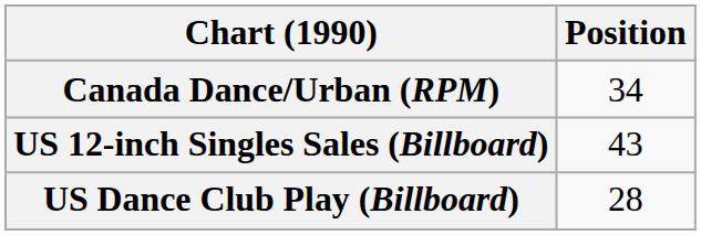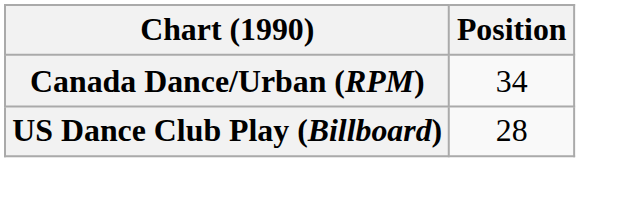 <table class="wikitable sortable plainrowheaders" style="text-align:center">
 <tr>
 <th>Chart (1990)</th>
 <th>Position</th>
 </tr>
 <tr>
 <th scope="row">Canada Dance/Urban (<em>RPM</em>)</th>
 <td>34</td>
 </tr>
 <tr>
-<th scope="row">US 12-inch Singles Sales (<em>Billboard</em>)</th>
-<td>43</td>
-</tr>
-<tr>
 <th scope="row">US Dance Club Play (<em>Billboard</em>)</th>
 <td>28</td>
 </tr>
 </table>
